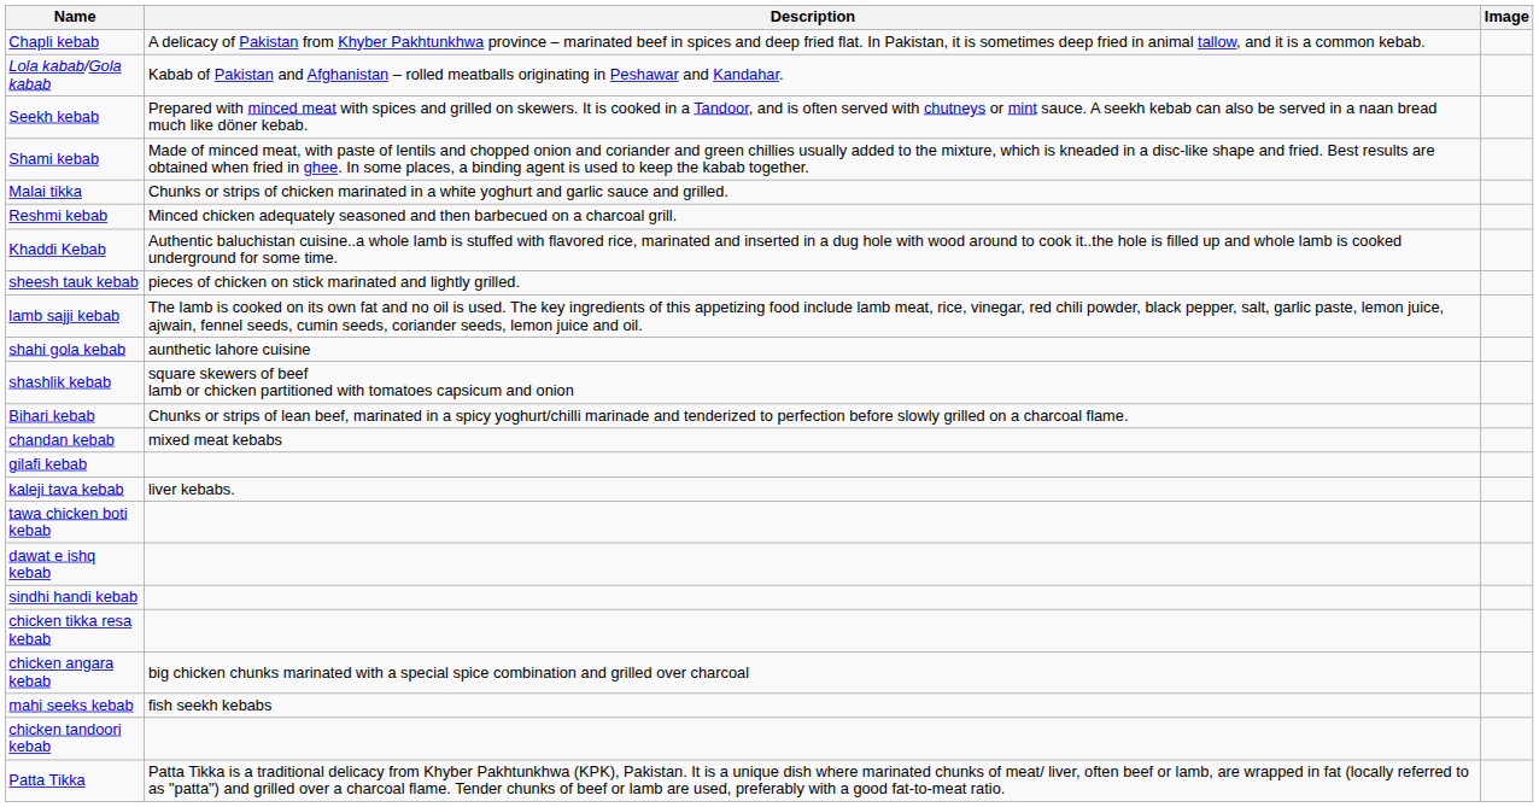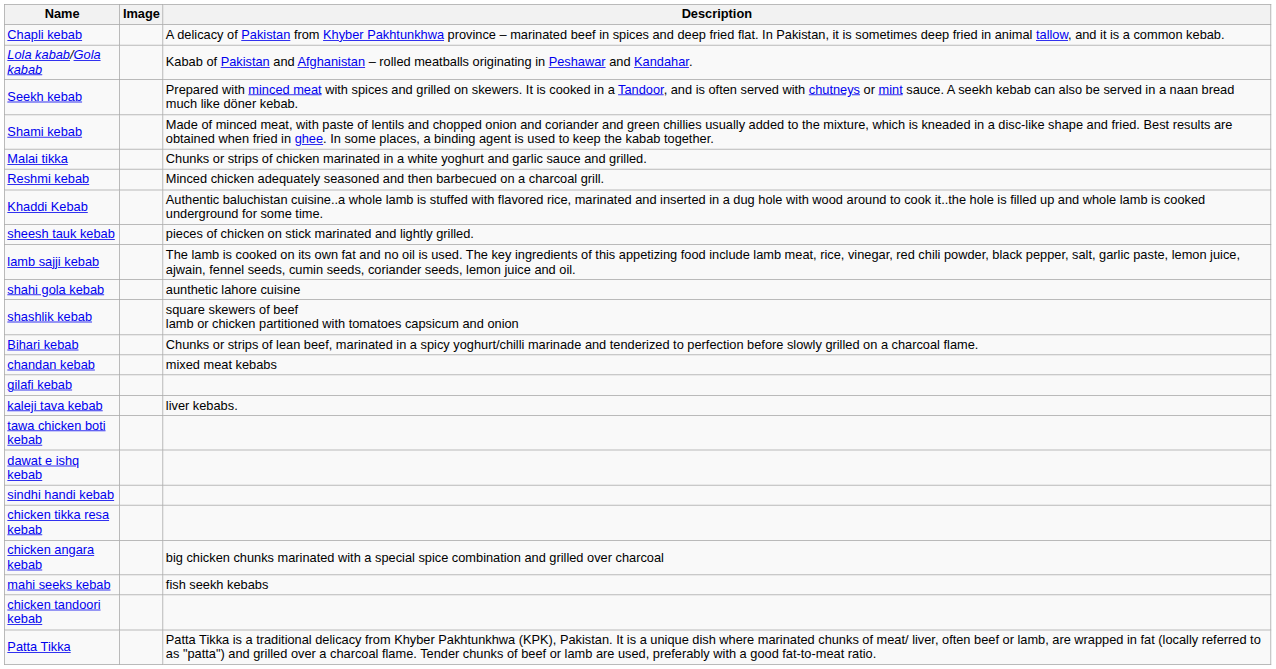 <table class="wikitable sortable" width="100%">
 <tr>
 <th>Name</th>
+<th class="unsortable">Image</th>
 <th>Description</th>
-<th class="unsortable">Image</th>
 </tr>
 <tr>
 <td><a href='#'>Chapli kebab</a></td>
+<td></td>
 <td>A delicacy of <a href='#'>Pakistan</a> from <a href='#'>Khyber Pakhtunkhwa</a> province – marinated beef in spices and deep fried flat. In Pakistan, it is sometimes deep fried in animal <a href='#'>tallow</a>, and it is a common kebab.</td>
-<td></td>
 </tr>
 <tr>
 <td><em><a href='#'>Lola kabab</a>/<a href='#'>Gola kabab</a></em></td>
+<td></td>
 <td>Kabab of <a href='#'>Pakistan</a> and <a href='#'>Afghanistan</a> – rolled meatballs originating in <a href='#'>Peshawar</a> and <a href='#'>Kandahar</a>.</td>
-<td></td>
 </tr>
 <tr>
 <td><a href='#'>Seekh kebab</a></td>
+<td></td>
 <td>Prepared with <a href='#'>minced meat</a> with spices and grilled on skewers. It is cooked in a <a href='#'>Tandoor</a>, and is often served with <a href='#'>chutneys</a> or <a href='#'>mint</a> sauce. A seekh kebab can also be served in a naan bread much like döner kebab.</td>
-<td></td>
 </tr>
 <tr>
 <td><a href='#'>Shami kebab</a></td>
+<td></td>
 <td>Made of minced meat, with paste of lentils and chopped onion and coriander and green chillies usually added to the mixture, which is kneaded in a disc-like shape and fried. Best results are obtained when fried in <a href='#'>ghee</a>. In some places, a binding agent is used to keep the kabab together.</td>
-<td></td>
 </tr>
 <tr>
 <td><a href='#'>Malai tikka</a></td>
+<td></td>
 <td>Chunks or strips of chicken marinated in a white yoghurt and garlic sauce and grilled.</td>
-<td></td>
 </tr>
 <tr>
 <td><a href='#'>Reshmi kebab</a></td>
+<td></td>
 <td>Minced chicken adequately seasoned and then barbecued on a charcoal grill.</td>
-<td></td>
 </tr>
 <tr>
 <td><a href='#'>Khaddi Kebab</a></td>
+<td></td>
 <td>Authentic baluchistan cuisine..a whole lamb is stuffed with flavored rice, marinated and inserted in a dug hole with wood around to cook it..the hole is filled up and whole lamb is cooked underground for some time.</td>
-<td></td>
 </tr>
 <tr>
 <td><a href='#'>sheesh tauk kebab</a></td>
+<td></td>
 <td>pieces of chicken on stick marinated and lightly grilled.</td>
-<td></td>
 </tr>
 <tr>
 <td><a href='#'>lamb sajji kebab</a></td>
+<td></td>
 <td>The lamb is cooked on its own fat and no oil is used. The key ingredients of this appetizing food include lamb meat, rice, vinegar, red chili powder, black pepper, salt, garlic paste, lemon juice, ajwain, fennel seeds, cumin seeds, coriander seeds, lemon juice and oil. </td>
-<td></td>
 </tr>
 <tr>
 <td><a href='#'>shahi gola kebab</a></td>
+<td></td>
 <td>aunthetic lahore cuisine </td>
-<td></td>
 </tr>
 <tr>
 <td><a href='#'>shashlik kebab</a></td>
+<td></td>
 <td>square skewers of beef<br>lamb or chicken partitioned with tomatoes capsicum and onion </td>
-<td></td>
 </tr>
 <tr>
 <td><a href='#'>Bihari kebab</a></td>
+<td></td>
 <td>Chunks or strips of lean beef, marinated in a spicy yoghurt/chilli marinade and tenderized to perfection before slowly grilled on a charcoal flame.</td>
-<td></td>
 </tr>
 <tr>
 <td><a href='#'>chandan kebab</a></td>
+<td></td>
 <td>mixed meat kebabs </td>
-<td></td>
 </tr>
 <tr>
 <td><a href='#'>gilafi kebab</a></td>
 <td></td>
 <td></td>
 </tr>
 <tr>
 <td><a href='#'>kaleji tava kebab</a></td>
+<td></td>
 <td>liver kebabs. </td>
-<td></td>
 </tr>
 <tr>
 <td><a href='#'>tawa chicken boti kebab</a></td>
 <td></td>
 <td></td>
 </tr>
 <tr>
 <td><a href='#'>dawat e ishq kebab</a></td>
 <td></td>
 <td></td>
 </tr>
 <tr>
 <td><a href='#'>sindhi handi kebab</a></td>
 <td></td>
 <td></td>
 </tr>
 <tr>
 <td><a href='#'>chicken tikka resa kebab</a></td>
 <td></td>
 <td></td>
 </tr>
 <tr>
 <td><a href='#'>chicken angara kebab</a></td>
+<td></td>
 <td> big chicken chunks marinated with a special spice combination  and grilled over charcoal</td>
-<td></td>
 </tr>
 <tr>
 <td><a href='#'>mahi seeks kebab</a></td>
+<td></td>
 <td>fish seekh kebabs </td>
-<td></td>
 </tr>
 <tr>
 <td><a href='#'>chicken tandoori kebab</a></td>
 <td></td>
 <td></td>
 </tr>
 <tr>
 <td><a href='#'>Patta Tikka</a></td>
+<td></td>
 <td>Patta Tikka is a traditional delicacy from Khyber Pakhtunkhwa (KPK), Pakistan. It is a unique dish where marinated chunks of meat/ liver, often beef or lamb, are wrapped in fat (locally referred to as "patta") and grilled over a charcoal flame. Tender chunks of beef or lamb are used, preferably with a good fat-to-meat ratio.</td>
-<td></td>
 </tr>
 </table>
